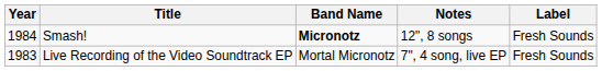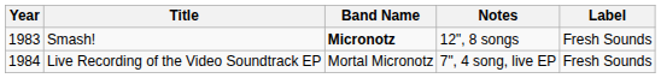 <table class="wikitable">
 <tr>
 <th>Year</th>
 <th>Title</th>
 <th>Band Name</th>
 <th>Notes</th>
 <th>Label</th>
 </tr>
 <tr>
-<td>1984</td>
+<td>1983</td>
 <td>Smash!</td>
 <td><strong>Micronotz</strong></td>
 <td>12", 8 songs</td>
 <td>Fresh Sounds</td>
 </tr>
 <tr>
-<td>1983</td>
+<td>1984</td>
 <td>Live Recording of the Video Soundtrack EP</td>
 <td>Mortal Micronotz</td>
 <td>7", 4 song, live EP</td>
 <td>Fresh Sounds</td>
 </tr>
 </table>
